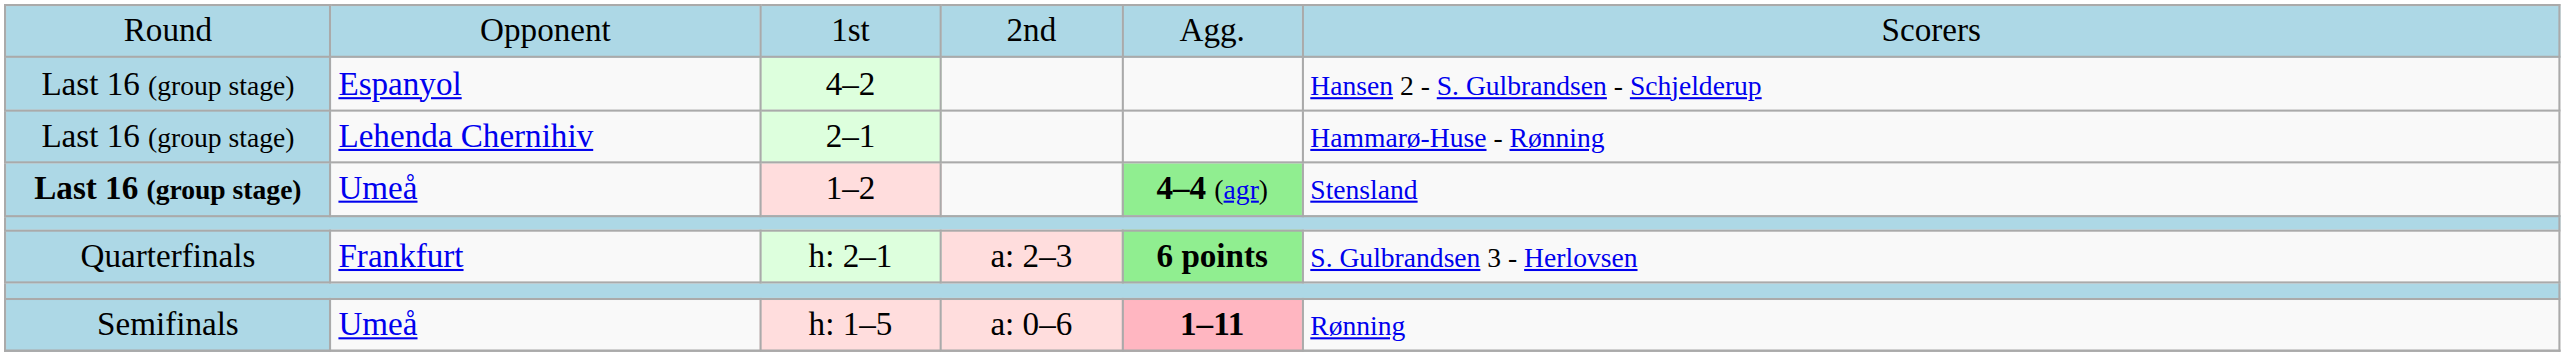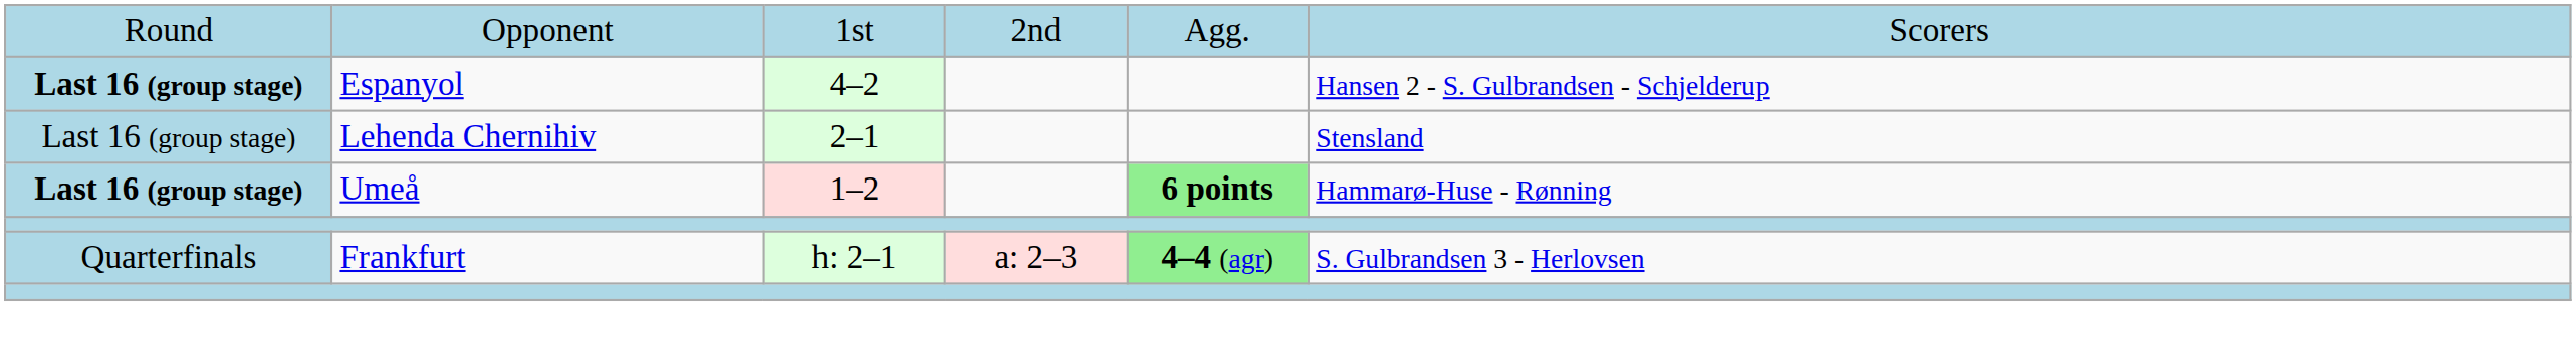 <table class="wikitable" style="text-align:center">
 <tr bgcolor=lightblue>
 <td width=150px>Round</td>
 <td width=200px>Opponent</td>
 <td width=80px>1st</td>
 <td width=80px>2nd</td>
 <td width=80px>Agg.</td>
 <td width=600px>Scorers</td>
 </tr>
 <tr>
-<td bgcolor=lightblue>Last 16 <small>(group stage)</small></td>
+<td bgcolor=lightblue><strong>Last 16 <small>(group stage)</small></strong></td>
 <td align=left> <a href='#'>Espanyol</a></td>
 <td bgcolor="#ddffdd">4–2</td>
 <td></td>
 <td></td>
 <td align=left><small><a href='#'>Hansen</a> 2 - <a href='#'>S. Gulbrandsen</a> - <a href='#'>Schjelderup</a></small></td>
 </tr>
 <tr>
 <td bgcolor=lightblue>Last 16 <small>(group stage)</small></td>
 <td align=left> <a href='#'>Lehenda Chernihiv</a></td>
 <td bgcolor="#ddffdd">2–1</td>
 <td></td>
 <td></td>
-<td align=left><small><a href='#'>Hammarø-Huse</a> - <a href='#'>Rønning</a></small></td>
+<td align=left><small><a href='#'>Stensland</a></small></td>
 </tr>
 <tr>
 <td bgcolor=lightblue><strong>Last 16 <small>(group stage)</small></strong></td>
 <td align=left> <a href='#'>Umeå</a></td>
 <td bgcolor="#ffdddd">1–2</td>
 <td></td>
-<td bgcolor=lightgreen><strong>4–4</strong> <small>(<a href='#'>agr</a>)</small></td>
-<td align=left><small><a href='#'>Stensland</a></small></td>
+<td bgcolor=lightgreen><strong>6 points</strong></td>
+<td align=left><small><a href='#'>Hammarø-Huse</a> - <a href='#'>Rønning</a></small></td>
 </tr>
 <tr bgcolor=lightblue>
 <td colspan=6></td>
 </tr>
 <tr>
 <td bgcolor=lightblue>Quarterfinals</td>
 <td align=left> <a href='#'>Frankfurt</a></td>
 <td bgcolor="#ddffdd">h: 2–1</td>
 <td bgcolor="#ffdddd">a: 2–3</td>
-<td bgcolor=lightgreen><strong>6 points</strong></td>
+<td bgcolor=lightgreen><strong>4–4</strong> <small>(<a href='#'>agr</a>)</small></td>
 <td align=left><small><a href='#'>S. Gulbrandsen</a> 3 - <a href='#'>Herlovsen</a></small></td>
 </tr>
 <tr bgcolor=lightblue>
 <td colspan=6></td>
 </tr>
 <tr>
-<td bgcolor=lightblue>Semifinals</td>
-<td align=left> <a href='#'>Umeå</a></td>
-<td bgcolor="#ffdddd">h: 1–5</td>
-<td bgcolor="#ffdddd">a: 0–6</td>
-<td bgcolor=lightpink><strong>1–11</strong></td>
-<td align=left><small><a href='#'>Rønning</a></small></td>
-</tr>
-<tr>
 </tr>
 </table>
